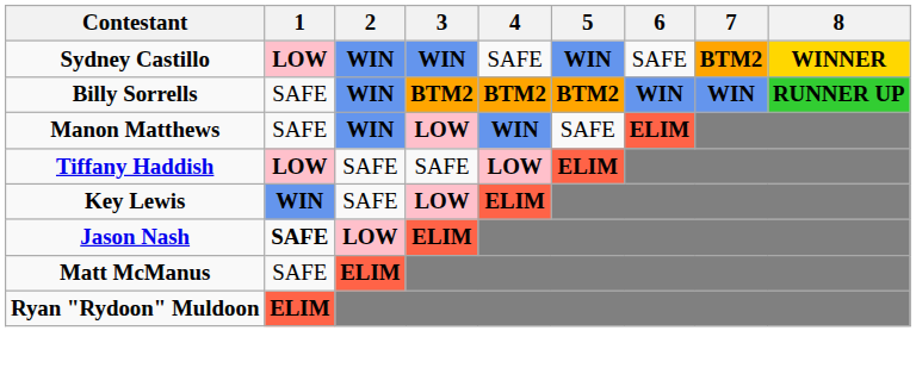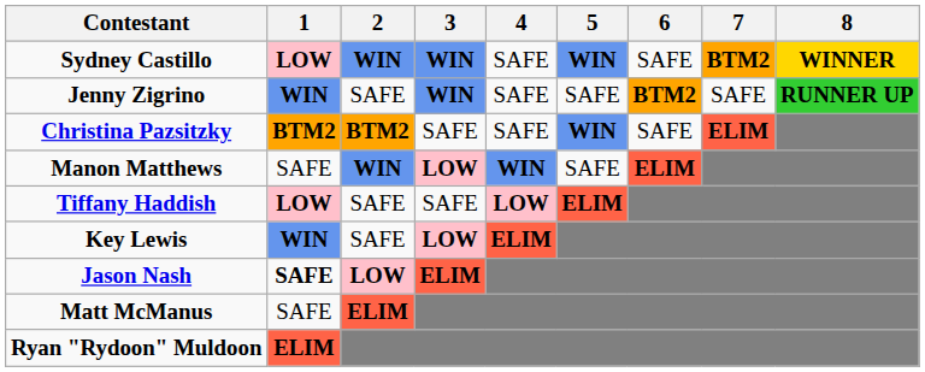 <table class="wikitable"  style="text-align:center;">
 <tr>
 <th>Contestant</th>
 <th>1</th>
 <th>2</th>
 <th>3</th>
 <th>4</th>
 <th>5</th>
 <th>6</th>
 <th>7</th>
 <th>8</th>
 </tr>
 <tr>
 <td><strong>Sydney Castillo</strong></td>
 <td bgcolor="pink"><strong>LOW</strong></td>
 <td bgcolor="cornflowerblue"><strong>WIN</strong></td>
 <td bgcolor="cornflowerblue"><strong>WIN</strong></td>
 <td>SAFE</td>
 <td bgcolor="cornflowerblue"><strong>WIN</strong></td>
 <td>SAFE</td>
 <td bgcolor="orange"><strong>BTM2</strong></td>
 <td bgcolor="gold"><strong>WINNER</strong></td>
 </tr>
 <tr>
-<td><strong>Billy Sorrells</strong></td>
+<td><strong>Jenny Zigrino</strong></td>
+<td bgcolor="cornflowerblue"><strong>WIN</strong></td>
 <td>SAFE</td>
 <td bgcolor="cornflowerblue"><strong>WIN</strong></td>
+<td>SAFE</td>
+<td>SAFE</td>
+<td bgcolor="orange"><strong>BTM2</strong></td>
+<td>SAFE</td>
+<td bgcolor="limegreen"><strong>RUNNER UP</strong></td>
+</tr>
+<tr>
+<td><strong><a href='#'>Christina Pazsitzky</a></strong></td>
 <td bgcolor="orange"><strong>BTM2</strong></td>
 <td bgcolor="orange"><strong>BTM2</strong></td>
-<td bgcolor="orange"><strong>BTM2</strong></td>
+<td>SAFE</td>
+<td>SAFE</td>
 <td bgcolor="cornflowerblue"><strong>WIN</strong></td>
-<td bgcolor="cornflowerblue"><strong>WIN</strong></td>
-<td bgcolor="limegreen"><strong>RUNNER UP</strong></td>
+<td>SAFE</td>
+<td bgcolor="tomato"><strong>ELIM</strong></td>
+<td colspan="1" bgcolor="gray"></td>
 </tr>
 <tr>
 <td><strong>Manon Matthews</strong></td>
 <td>SAFE</td>
 <td bgcolor="cornflowerblue"><strong>WIN</strong></td>
 <td bgcolor="pink"><strong>LOW</strong></td>
 <td bgcolor="cornflowerblue"><strong>WIN</strong></td>
 <td>SAFE</td>
 <td bgcolor="tomato"><strong>ELIM</strong></td>
 <td colspan="2" bgcolor="gray"></td>
 </tr>
 <tr>
 <td><strong><a href='#'>Tiffany Haddish</a></strong></td>
 <td bgcolor="pink"><strong>LOW</strong></td>
 <td>SAFE</td>
 <td>SAFE</td>
 <td bgcolor="pink"><strong>LOW</strong></td>
 <td bgcolor="tomato"><strong>ELIM</strong></td>
 <td colspan="3" bgcolor="gray"></td>
 </tr>
 <tr>
 <td><strong>Key Lewis</strong></td>
 <td bgcolor="cornflowerblue"><strong>WIN</strong></td>
 <td>SAFE</td>
 <td bgcolor="pink"><strong>LOW</strong></td>
 <td bgcolor="tomato"><strong>ELIM</strong></td>
 <td colspan="4" bgcolor="gray"></td>
 </tr>
 <tr>
 <td><strong><a href='#'>Jason Nash</a></strong></td>
 <td><strong>SAFE</strong></td>
 <td bgcolor="pink"><strong>LOW</strong></td>
 <td bgcolor="tomato"><strong>ELIM</strong></td>
 <td colspan="5" bgcolor="gray"></td>
 </tr>
 <tr>
 <td><strong>Matt McManus</strong></td>
 <td>SAFE</td>
 <td bgcolor="tomato"><strong>ELIM</strong></td>
 <td colspan="6" bgcolor="gray"></td>
 </tr>
 <tr>
 <td><strong>Ryan "Rydoon" Muldoon</strong></td>
 <td bgcolor="tomato"><strong>ELIM</strong></td>
 <td colspan="7" bgcolor="gray"></td>
 </tr>
 </table>
